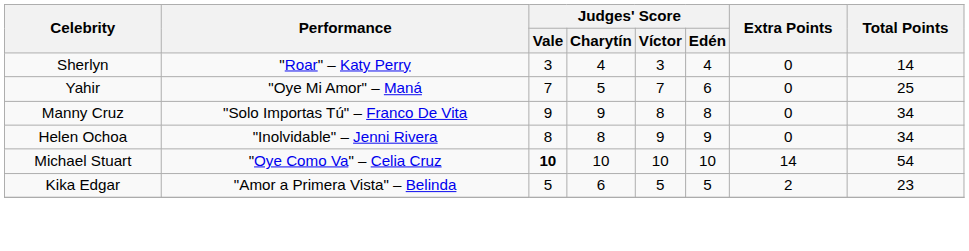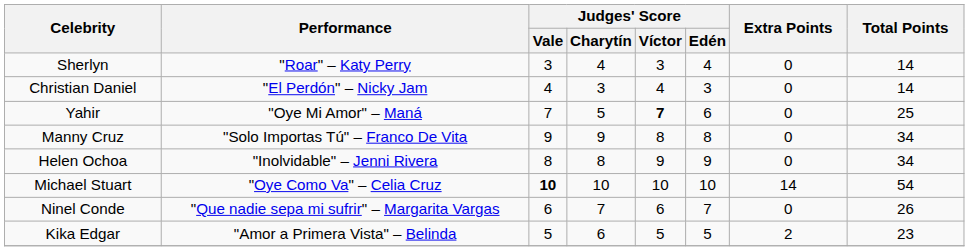 <table class="wikitable" style="text-align:center; width:80%;">
 <tr>
 <th rowspan="2" style="width:20%;">Celebrity</th>
 <th rowspan="2" style="width:50%;">Performance</th>
 <th colspan="4">Judges' Score</th>
 <th rowspan="2" style="width:15%;">Extra Points</th>
 <th rowspan="2" style="width:15%;">Total Points</th>
 </tr>
 <tr>
 <th>Vale</th>
 <th>Charytín</th>
 <th>Víctor</th>
 <th>Edén</th>
 </tr>
 <tr>
 <td>Sherlyn</td>
 <td>"<a href='#'>Roar</a>" – <a href='#'>Katy Perry</a></td>
 <td>3</td>
 <td>4</td>
 <td>3</td>
 <td>4</td>
 <td>0</td>
 <td><span>14</span></td>
 </tr>
 <tr>
+<td>Christian Daniel</td>
+<td>"<a href='#'>El Perdón</a>" – <a href='#'>Nicky Jam</a></td>
+<td>4</td>
+<td>3</td>
+<td>4</td>
+<td>3</td>
+<td>0</td>
+<td><span>14</span></td>
+</tr>
+<tr>
 <td>Yahir</td>
 <td>"Oye Mi Amor" – <a href='#'>Maná</a></td>
 <td>7</td>
 <td>5</td>
-<td>7</td>
+<td><strong>7</strong></td>
 <td>6</td>
 <td>0</td>
 <td>25</td>
 </tr>
 <tr>
 <td>Manny Cruz</td>
 <td>"Solo Importas Tú" – <a href='#'>Franco De Vita</a></td>
 <td>9</td>
 <td>9</td>
 <td>8</td>
 <td>8</td>
 <td>0</td>
 <td>34</td>
 </tr>
 <tr>
 <td>Helen Ochoa</td>
 <td>"Inolvidable" – <a href='#'>Jenni Rivera</a></td>
 <td>8</td>
 <td>8</td>
 <td>9</td>
 <td>9</td>
 <td>0</td>
 <td>34</td>
 </tr>
 <tr>
 <td>Michael Stuart</td>
 <td>"<a href='#'>Oye Como Va</a>" – <a href='#'>Celia Cruz</a></td>
 <td><strong>10</strong></td>
 <td>10</td>
 <td>10</td>
 <td>10</td>
 <td>14</td>
 <td><span>54</span></td>
 </tr>
 <tr>
+<td>Ninel Conde</td>
+<td>"<a href='#'>Que nadie sepa mi sufrir</a>" – <a href='#'>Margarita Vargas</a></td>
+<td>6</td>
+<td>7</td>
+<td>6</td>
+<td>7</td>
+<td>0</td>
+<td>26</td>
+</tr>
+<tr>
 <td>Kika Edgar</td>
 <td>"Amor a Primera Vista" – <a href='#'>Belinda</a></td>
 <td>5</td>
 <td>6</td>
 <td>5</td>
 <td>5</td>
 <td>2</td>
 <td>23</td>
 </tr>
 <tr>
 </tr>
 </table>
